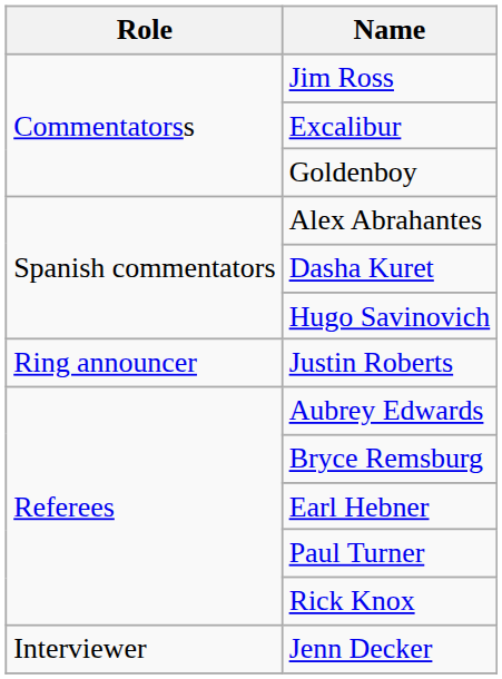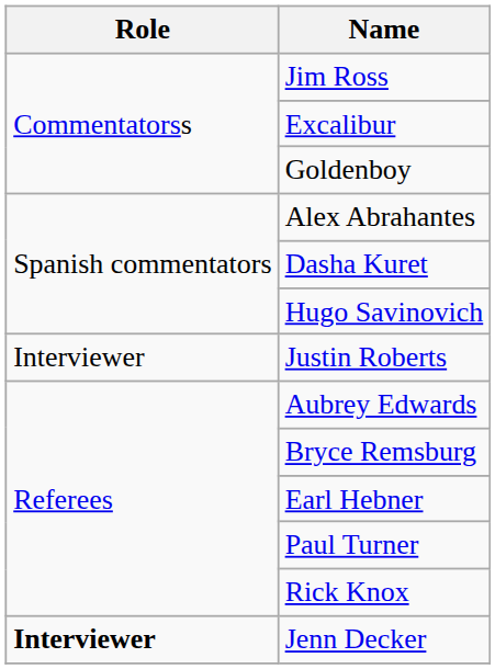 <table class=wikitable style="font-size:90%; margin: 0.5em 0 0.5em 1em; float: right; clear: right;">
 <tr>
 <th>Role</th>
 <th>Name</th>
 </tr>
 <tr>
 <td rowspan=3><a href='#'>Commentators</a>s</td>
 <td><a href='#'>Jim Ross</a> </td>
 </tr>
 <tr>
 <td><a href='#'>Excalibur</a> </td>
 </tr>
 <tr>
 <td>Goldenboy </td>
 </tr>
 <tr>
 <td rowspan=3>Spanish commentators</td>
 <td>Alex Abrahantes</td>
 </tr>
 <tr>
 <td><a href='#'>Dasha Kuret</a></td>
 </tr>
 <tr>
 <td><a href='#'>Hugo Savinovich</a></td>
 </tr>
 <tr>
-<td><a href='#'>Ring announcer</a></td>
+<td>Interviewer</td>
 <td><a href='#'>Justin Roberts</a></td>
 </tr>
 <tr>
 <td rowspan=5><a href='#'>Referees</a></td>
 <td><a href='#'>Aubrey Edwards</a></td>
 </tr>
 <tr>
 <td><a href='#'>Bryce Remsburg</a></td>
 </tr>
 <tr>
 <td><a href='#'>Earl Hebner</a></td>
 </tr>
 <tr>
 <td><a href='#'>Paul Turner</a></td>
 </tr>
 <tr>
 <td><a href='#'>Rick Knox</a></td>
 </tr>
 <tr>
-<td>Interviewer</td>
+<td><strong>Interviewer</strong></td>
 <td><a href='#'>Jenn Decker</a></td>
 </tr>
 </table>
